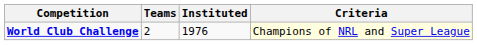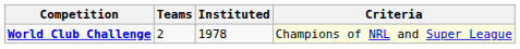 <table class="wikitable">
 <tr>
 <th>Competition</th>
 <th>Teams</th>
 <th>Instituted</th>
 <th>Criteria</th>
 </tr>
 <tr>
 <td><strong><a href='#'>World Club Challenge</a></strong></td>
 <td>2</td>
-<td>1976</td>
+<td>1978</td>
 <td style="background: lightyellow;">Champions of <a href='#'>NRL</a> and <a href='#'>Super League</a></td>
 </tr>
 </table>
